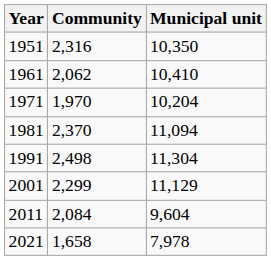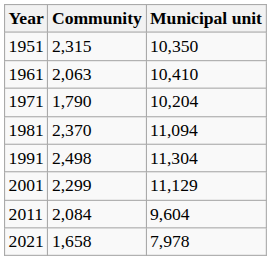 <table class=wikitable>
 <tr>
 <th>Year</th>
 <th>Community</th>
 <th>Municipal unit</th>
 </tr>
 <tr>
 <td>1951</td>
-<td>2,316</td>
+<td>2,315</td>
 <td>10,350</td>
 </tr>
 <tr>
 <td>1961</td>
-<td>2,062</td>
+<td>2,063</td>
 <td>10,410</td>
 </tr>
 <tr>
 <td>1971</td>
-<td>1,970</td>
+<td>1,790</td>
 <td>10,204</td>
 </tr>
 <tr>
 <td>1981</td>
 <td>2,370</td>
 <td>11,094</td>
 </tr>
 <tr>
 <td>1991</td>
 <td>2,498</td>
 <td>11,304</td>
 </tr>
 <tr>
 <td>2001</td>
 <td>2,299</td>
 <td>11,129</td>
 </tr>
 <tr>
 <td>2011</td>
 <td>2,084</td>
 <td>9,604</td>
 </tr>
 <tr>
 <td>2021</td>
 <td>1,658</td>
 <td>7,978</td>
 </tr>
 </table>
